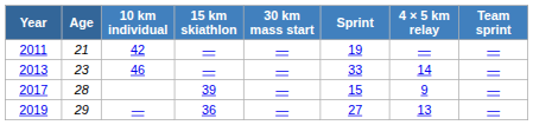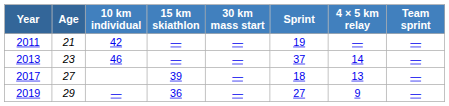 <table class="wikitable" style="font-size:95%; text-align:center; border:grey solid 1px; border-collapse:collapse; background:#ffffff;">
 <tr>
 <th style="background-color:#369; color:white; width:60px;"> Year </th>
 <th style="background-color:#369; color:white; width:40px;"> Age </th>
 <th style="background-color:#4180be; color:white; width:75px;"> 10 km <br> individual </th>
 <th style="background-color:#4180be; color:white; width:75px;"> 15 km <br> skiathlon </th>
 <th style="background-color:#4180be; color:white; width:75px;"> 30 km <br> mass start </th>
 <th style="background-color:#4180be; color:white; width:75px;"> Sprint </th>
 <th style="background-color:#4180be; color:white; width:75px;"> 4 × 5 km <br> relay </th>
 <th style="background-color:#4180be; color:white; width:75px;"> Team <br> sprint </th>
 </tr>
 <tr>
 <td><a href='#'>2011</a></td>
 <td><em>21</em></td>
 <td><a href='#'>42</a></td>
 <td><a href='#'>—</a></td>
 <td><a href='#'>—</a></td>
 <td><a href='#'>19</a></td>
 <td><a href='#'>—</a></td>
 <td><a href='#'>—</a></td>
 </tr>
 <tr>
 <td><a href='#'>2013</a></td>
 <td><em>23</em></td>
 <td><a href='#'>46</a></td>
 <td><a href='#'>—</a></td>
 <td><a href='#'>—</a></td>
-<td><a href='#'>33</a></td>
+<td><a href='#'>37</a></td>
 <td><a href='#'>14</a></td>
 <td><a href='#'>—</a></td>
 </tr>
 <tr>
 <td><a href='#'>2017</a></td>
-<td><em>28</em></td>
+<td><em>27</em></td>
 <td><a href='#'></a></td>
 <td><a href='#'>39</a></td>
 <td><a href='#'>—</a></td>
-<td><a href='#'>15</a></td>
-<td><a href='#'>9</a></td>
+<td><a href='#'>18</a></td>
+<td><a href='#'>13</a></td>
 <td><a href='#'>—</a></td>
 </tr>
 <tr>
 <td><a href='#'>2019</a></td>
 <td><em>29</em></td>
 <td><a href='#'>—</a></td>
 <td><a href='#'>36</a></td>
 <td><a href='#'>—</a></td>
 <td><a href='#'>27</a></td>
-<td><a href='#'>13</a></td>
+<td><a href='#'>9</a></td>
 <td><a href='#'>—</a></td>
 </tr>
 </table>
